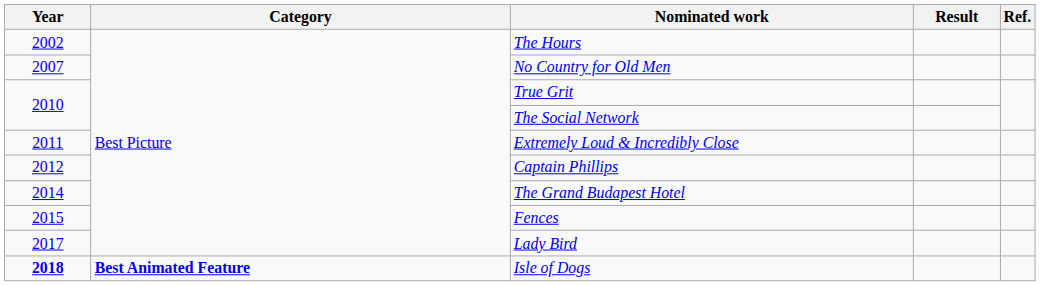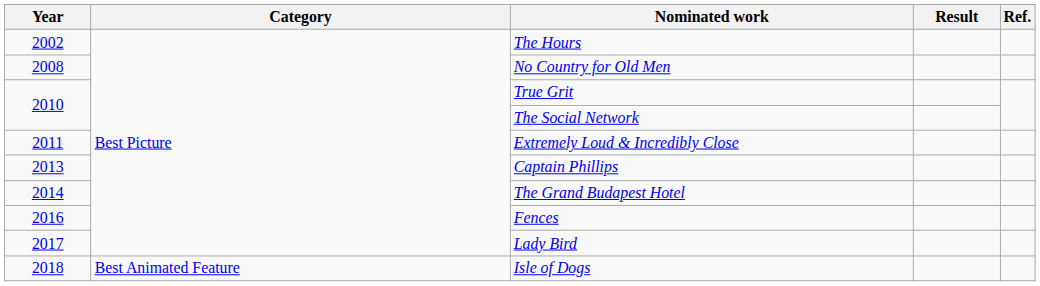 <table class=wikitable>
 <tr>
 </tr>
 <tr>
 <th scope="col" style="width:5em;">Year</th>
 <th scope="col" style="width:26em;">Category</th>
 <th scope="col" style="width:25em;">Nominated work</th>
 <th scope="col" style="width:5em;">Result</th>
 <th>Ref.</th>
 </tr>
 <tr>
 <td style="text-align:center;"><a href='#'>2002</a></td>
 <td rowspan="9"><a href='#'>Best Picture</a></td>
 <td><em><a href='#'>The Hours</a></em></td>
 <td></td>
 <td style="text-align:center;"></td>
 </tr>
 <tr>
-<td style="text-align:center;"><a href='#'>2007</a></td>
+<td style="text-align:center;"><a href='#'>2008</a></td>
 <td><em><a href='#'>No Country for Old Men</a></em></td>
 <td></td>
 <td style="text-align:center;"></td>
 </tr>
 <tr>
 <td style="text-align:center;", rowspan="2"><a href='#'>2010</a></td>
 <td><em><a href='#'>True Grit</a></em></td>
 <td></td>
 <td rowspan="2" style="text-align:center;"></td>
 </tr>
 <tr>
 <td><em><a href='#'>The Social Network</a></em></td>
 <td></td>
 </tr>
 <tr>
 <td style="text-align:center;"><a href='#'>2011</a></td>
 <td><em><a href='#'>Extremely Loud & Incredibly Close</a></em></td>
 <td></td>
 <td style="text-align:center;"></td>
 </tr>
 <tr>
-<td style="text-align:center;"><a href='#'>2012</a></td>
+<td style="text-align:center;"><a href='#'>2013</a></td>
 <td><em><a href='#'>Captain Phillips</a></em></td>
 <td></td>
 <td style="text-align:center;"></td>
 </tr>
 <tr>
 <td style="text-align:center;"><a href='#'>2014</a></td>
 <td><em><a href='#'>The Grand Budapest Hotel</a></em></td>
 <td></td>
 <td style="text-align:center;"></td>
 </tr>
 <tr>
-<td style="text-align:center;"><a href='#'>2015</a></td>
+<td style="text-align:center;"><a href='#'>2016</a></td>
 <td><em><a href='#'>Fences</a></em></td>
 <td></td>
 <td style="text-align:center;"></td>
 </tr>
 <tr>
 <td style="text-align:center;"><a href='#'>2017</a></td>
 <td><em><a href='#'>Lady Bird</a></em></td>
 <td></td>
 <td style="text-align:center;"></td>
 </tr>
 <tr>
-<td style="text-align:center;"><strong><a href='#'>2018</a></strong></td>
-<td><strong><a href='#'>Best Animated Feature</a></strong></td>
+<td style="text-align:center;"><a href='#'>2018</a></td>
+<td><a href='#'>Best Animated Feature</a></td>
 <td><em><a href='#'>Isle of Dogs</a></em></td>
 <td></td>
 <td style="text-align:center;"></td>
 </tr>
 </table>
